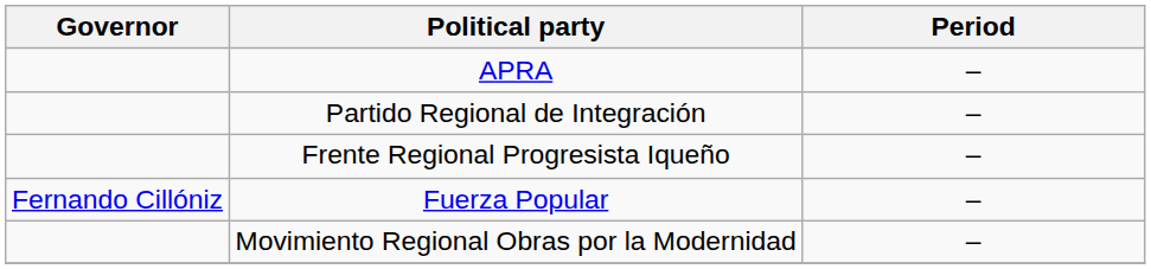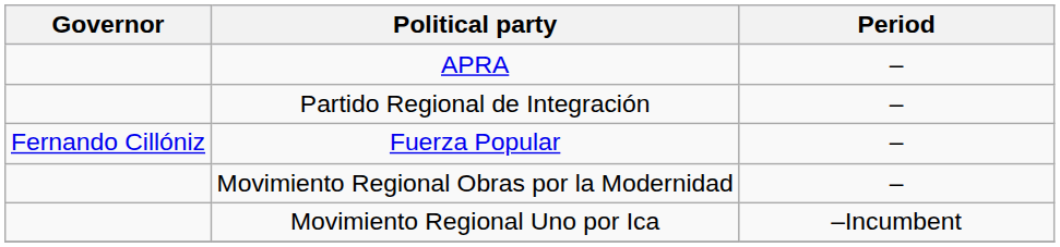 <table class=wikitable>
 <tr style="text-align:center; background:#e6e9ff;">
 <th>Governor</th>
 <th>Political party</th>
 <th width=30%>Period<br></th>
 </tr>
 <tr>
 <td align="center"></td>
 <td align="center"><a href='#'>APRA</a></td>
 <td align="center">–<br></td>
 </tr>
 <tr>
 <td align="center"></td>
 <td align="center">Partido Regional de Integración</td>
 <td align="center">–<br></td>
 </tr>
 <tr>
-<td align="center"></td>
-<td align="center">Frente Regional Progresista Iqueño</td>
-<td align="center">–<br></td>
-</tr>
-<tr>
 <td align="center"><a href='#'>Fernando Cillóniz</a></td>
 <td align="center"><a href='#'>Fuerza Popular</a></td>
 <td align="center">–<br></td>
 </tr>
 <tr>
 <td align="center"></td>
 <td align="center">Movimiento Regional Obras por la Modernidad</td>
 <td align="center">–<br></td>
 </tr>
 <tr>
+<td align="center"></td>
+<td align="center">Movimiento Regional Uno por Ica</td>
+<td align="center">–Incumbent<br></td>
+</tr>
+<tr>
 </tr>
 </table>
